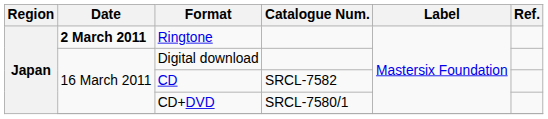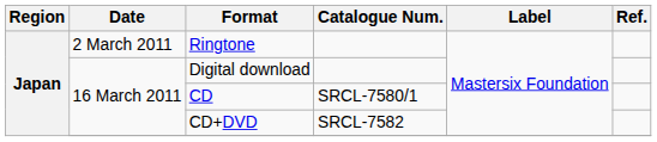 <table class="wikitable sortable plainrowheaders">
 <tr>
 <th scope="col">Region</th>
 <th scope="col">Date</th>
 <th scope="col">Format</th>
 <th scope="col">Catalogue Num.</th>
 <th scope="col">Label</th>
 <th scope="col">Ref.</th>
 </tr>
 <tr>
 <th scope="row" rowspan="5">Japan</th>
-<td><strong>2 March 2011</strong></td>
+<td>2 March 2011</td>
 <td><a href='#'>Ringtone</a></td>
 <td></td>
 <td rowspan="4"><a href='#'>Mastersix Foundation</a></td>
 <td></td>
 </tr>
 <tr>
 <td rowspan="3">16 March 2011</td>
 <td>Digital download</td>
 <td></td>
 <td></td>
 </tr>
 <tr>
 <td><a href='#'>CD</a></td>
-<td>SRCL-7582</td>
+<td>SRCL-7580/1</td>
 <td></td>
 </tr>
 <tr>
 <td>CD+<a href='#'>DVD</a></td>
-<td>SRCL-7580/1</td>
+<td>SRCL-7582</td>
 <td></td>
 </tr>
 <tr>
 </tr>
 </table>
